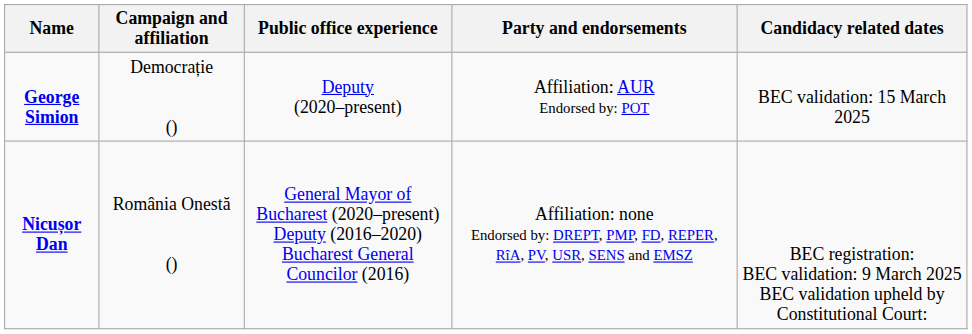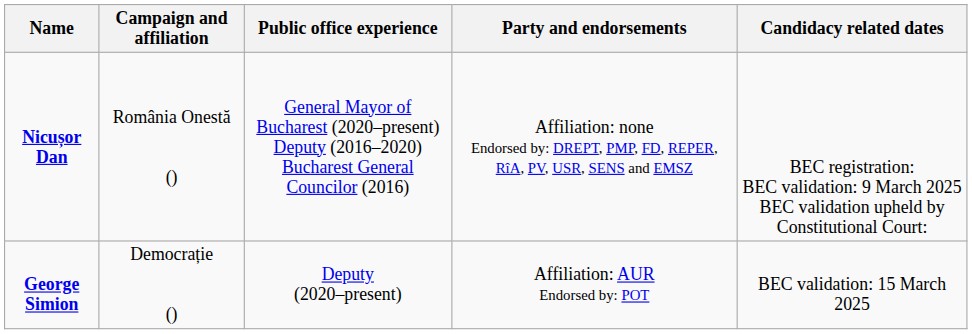 <table class="wikitable sortable" style="text-align:center;">
 <tr>
 <th>Name</th>
 <th class="unsortable">Campaign and affiliation</th>
 <th>Public office experience</th>
 <th>Party and endorsements</th>
 <th>Candidacy related dates</th>
 </tr>
 <tr>
+<td><strong><a href='#'>Nicușor Dan</a></strong></td>
+<td>România Onestă<br><br><br>()</td>
+<td><a href='#'>General Mayor of Bucharest</a> (2020–present)<br><a href='#'>Deputy</a> (2016–2020)<br><a href='#'>Bucharest General Councilor</a> (2016)</td>
+<td>Affiliation: none<br><small>Endorsed by: <a href='#'>DREPT</a>, <a href='#'>PMP</a>, <a href='#'>FD</a>, <a href='#'>REPER</a>, <a href='#'>RîA</a>, <a href='#'>PV</a>, <a href='#'>USR</a>, <a href='#'>SENS</a> and <a href='#'>EMSZ</a></small></td>
+<td><br><br><br><br><br>BEC registration: <br>BEC validation: 9 March 2025<br>BEC validation upheld by Constitutional Court: </td>
+</tr>
+<tr>
 <td><br><strong><a href='#'>George Simion</a></strong></td>
 <td>Democrație<br><br><br>()</td>
 <td><a href='#'>Deputy</a><br>(2020–present)</td>
 <td>Affiliation: <a href='#'>AUR</a><br><small>Endorsed by: <a href='#'>POT</a></small></td>
 <td> <br>BEC validation: 15 March 2025</td>
 </tr>
-<tr>
-<td><strong><a href='#'>Nicușor Dan</a></strong></td>
-<td>România Onestă<br><br><br>()</td>
-<td><a href='#'>General Mayor of Bucharest</a> (2020–present)<br><a href='#'>Deputy</a> (2016–2020)<br><a href='#'>Bucharest General Councilor</a> (2016)</td>
-<td>Affiliation: none<br><small>Endorsed by: <a href='#'>DREPT</a>, <a href='#'>PMP</a>, <a href='#'>FD</a>, <a href='#'>REPER</a>, <a href='#'>RîA</a>, <a href='#'>PV</a>, <a href='#'>USR</a>, <a href='#'>SENS</a> and <a href='#'>EMSZ</a></small></td>
-<td><br><br><br><br><br>BEC registration: <br>BEC validation: 9 March 2025<br>BEC validation upheld by Constitutional Court: </td>
-</tr>
 </table>
